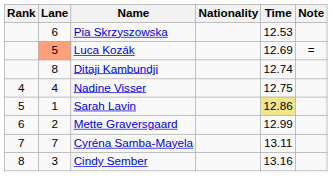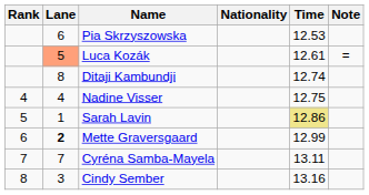 <table class="wikitable sortable" style="text-align:center">
 <tr>
 <th>Rank</th>
 <th>Lane</th>
 <th>Name</th>
 <th>Nationality</th>
 <th>Time</th>
 <th>Note</th>
 </tr>
 <tr>
 <td></td>
 <td>6</td>
 <td align=left><a href='#'>Pia Skrzyszowska</a></td>
 <td align=left></td>
 <td>12.53</td>
 <td></td>
 </tr>
 <tr>
 <td></td>
 <td style="background: lightsalmon;">5</td>
 <td align=left><a href='#'>Luca Kozák</a></td>
 <td align=left></td>
-<td>12.69</td>
+<td>12.61</td>
 <td>=</td>
 </tr>
 <tr>
 <td></td>
 <td>8</td>
 <td align=left><a href='#'>Ditaji Kambundji</a></td>
 <td align=left></td>
 <td>12.74</td>
 <td></td>
 </tr>
 <tr>
 <td>4</td>
 <td>4</td>
 <td align=left><a href='#'>Nadine Visser</a></td>
 <td align=left></td>
 <td>12.75</td>
 <td></td>
 </tr>
 <tr>
 <td>5</td>
 <td>1</td>
 <td align=left><a href='#'>Sarah Lavin</a></td>
 <td align=left></td>
 <td style="background: khaki;">12.86</td>
 <td></td>
 </tr>
 <tr>
 <td>6</td>
-<td>2</td>
+<td><strong>2</strong></td>
 <td align=left><a href='#'>Mette Graversgaard</a></td>
 <td align=left></td>
 <td>12.99</td>
 <td></td>
 </tr>
 <tr>
 <td>7</td>
 <td>7</td>
 <td align=left><a href='#'>Cyréna Samba-Mayela</a></td>
 <td align=left></td>
 <td>13.11</td>
 <td></td>
 </tr>
 <tr>
 <td>8</td>
 <td>3</td>
 <td align=left><a href='#'>Cindy Sember</a></td>
 <td align=left></td>
 <td>13.16</td>
 <td></td>
 </tr>
 </table>
